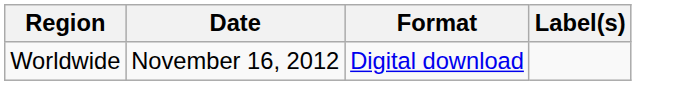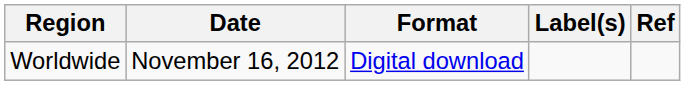 <table class="wikitable">
 <tr>
 <th>Region</th>
 <th>Date</th>
 <th>Format</th>
 <th>Label(s)</th>
+<th>Ref</th>
 </tr>
 <tr>
 <td>Worldwide</td>
 <td>November 16, 2012</td>
 <td><a href='#'>Digital download</a></td>
 <td></td>
+<td></td>
 </tr>
 </table>
